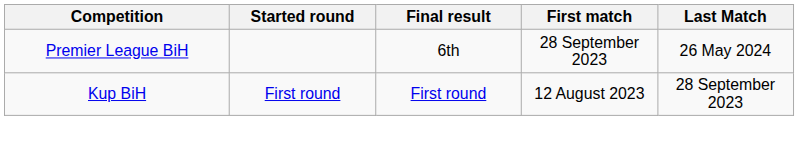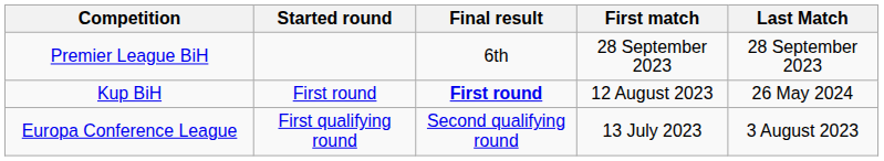 <table class="wikitable" style="text-align: center;">
 <tr>
 <th width="220">Competition</th>
 <th width="140">Started round</th>
 <th width="140">Final result</th>
 <th width="130">First match</th>
 <th width="130">Last Match</th>
 </tr>
 <tr>
 <td><a href='#'>Premier League BiH</a></td>
 <td></td>
 <td>6th</td>
 <td>28 September 2023</td>
-<td>26 May 2024</td>
+<td>28 September 2023</td>
 </tr>
 <tr>
 <td><a href='#'>Kup BiH</a></td>
 <td><a href='#'>First round</a></td>
-<td><a href='#'>First round</a></td>
+<td><strong><a href='#'>First round</a></strong></td>
 <td>12 August 2023</td>
-<td>28 September 2023</td>
+<td>26 May 2024</td>
+</tr>
+<tr>
+<td><a href='#'>Europa Conference League</a></td>
+<td><a href='#'>First qualifying round</a></td>
+<td><a href='#'>Second qualifying round</a></td>
+<td>13 July 2023</td>
+<td>3 August 2023</td>
 </tr>
 </table>
